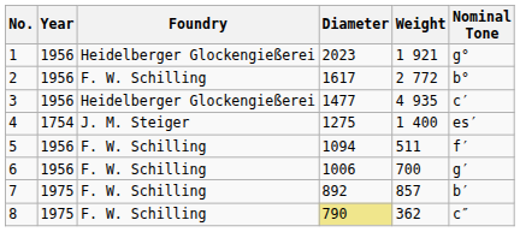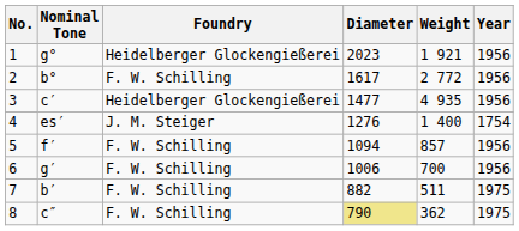 <table class="wikitable">
 <tr>
 <th>No.</th>
-<th>Year</th>
+<th>Nominal<br>Tone</th>
 <th>Foundry</th>
 <th>Diameter<br></th>
 <th>Weight<br></th>
-<th>Nominal<br>Tone</th>
+<th>Year</th>
 </tr>
 <tr ---->
 <td>1</td>
-<td>1956</td>
+<td>g°</td>
 <td>Heidelberger Glockengießerei</td>
 <td>2023</td>
 <td>1 921</td>
-<td>g°</td>
+<td>1956</td>
 </tr>
 <tr ---->
 <td>2</td>
-<td>1956</td>
+<td>b°</td>
 <td>F. W. Schilling</td>
 <td>1617</td>
 <td>2 772</td>
-<td>b°</td>
+<td>1956</td>
 </tr>
 <tr ---->
 <td>3</td>
-<td>1956</td>
+<td>c′</td>
 <td>Heidelberger Glockengießerei</td>
 <td>1477</td>
 <td>4 935</td>
-<td>c′</td>
+<td>1956</td>
 </tr>
 <tr ---->
 <td>4</td>
+<td>es′</td>
+<td>J. M. Steiger</td>
+<td>1276</td>
+<td>1 400</td>
 <td>1754</td>
-<td>J. M. Steiger</td>
-<td>1275</td>
-<td>1 400</td>
-<td>es′</td>
 </tr>
 <tr ---->
 <td>5</td>
-<td>1956</td>
+<td>f′</td>
 <td>F. W. Schilling</td>
 <td>1094</td>
-<td>511</td>
-<td>f′</td>
+<td>857</td>
+<td>1956</td>
 </tr>
 <tr ---->
 <td>6</td>
-<td>1956</td>
+<td>g′</td>
 <td>F. W. Schilling</td>
 <td>1006</td>
 <td>700</td>
-<td>g′</td>
+<td>1956</td>
 </tr>
 <tr ---->
 <td>7</td>
+<td>b′</td>
+<td>F. W. Schilling</td>
+<td>882</td>
+<td>511</td>
 <td>1975</td>
-<td>F. W. Schilling</td>
-<td>892</td>
-<td>857</td>
-<td>b′</td>
 </tr>
 <tr ---->
 <td>8</td>
-<td>1975</td>
+<td>c″</td>
 <td>F. W. Schilling</td>
 <td style="background: khaki;">790</td>
 <td>362</td>
-<td>c″</td>
+<td>1975</td>
 </tr>
 </table>
